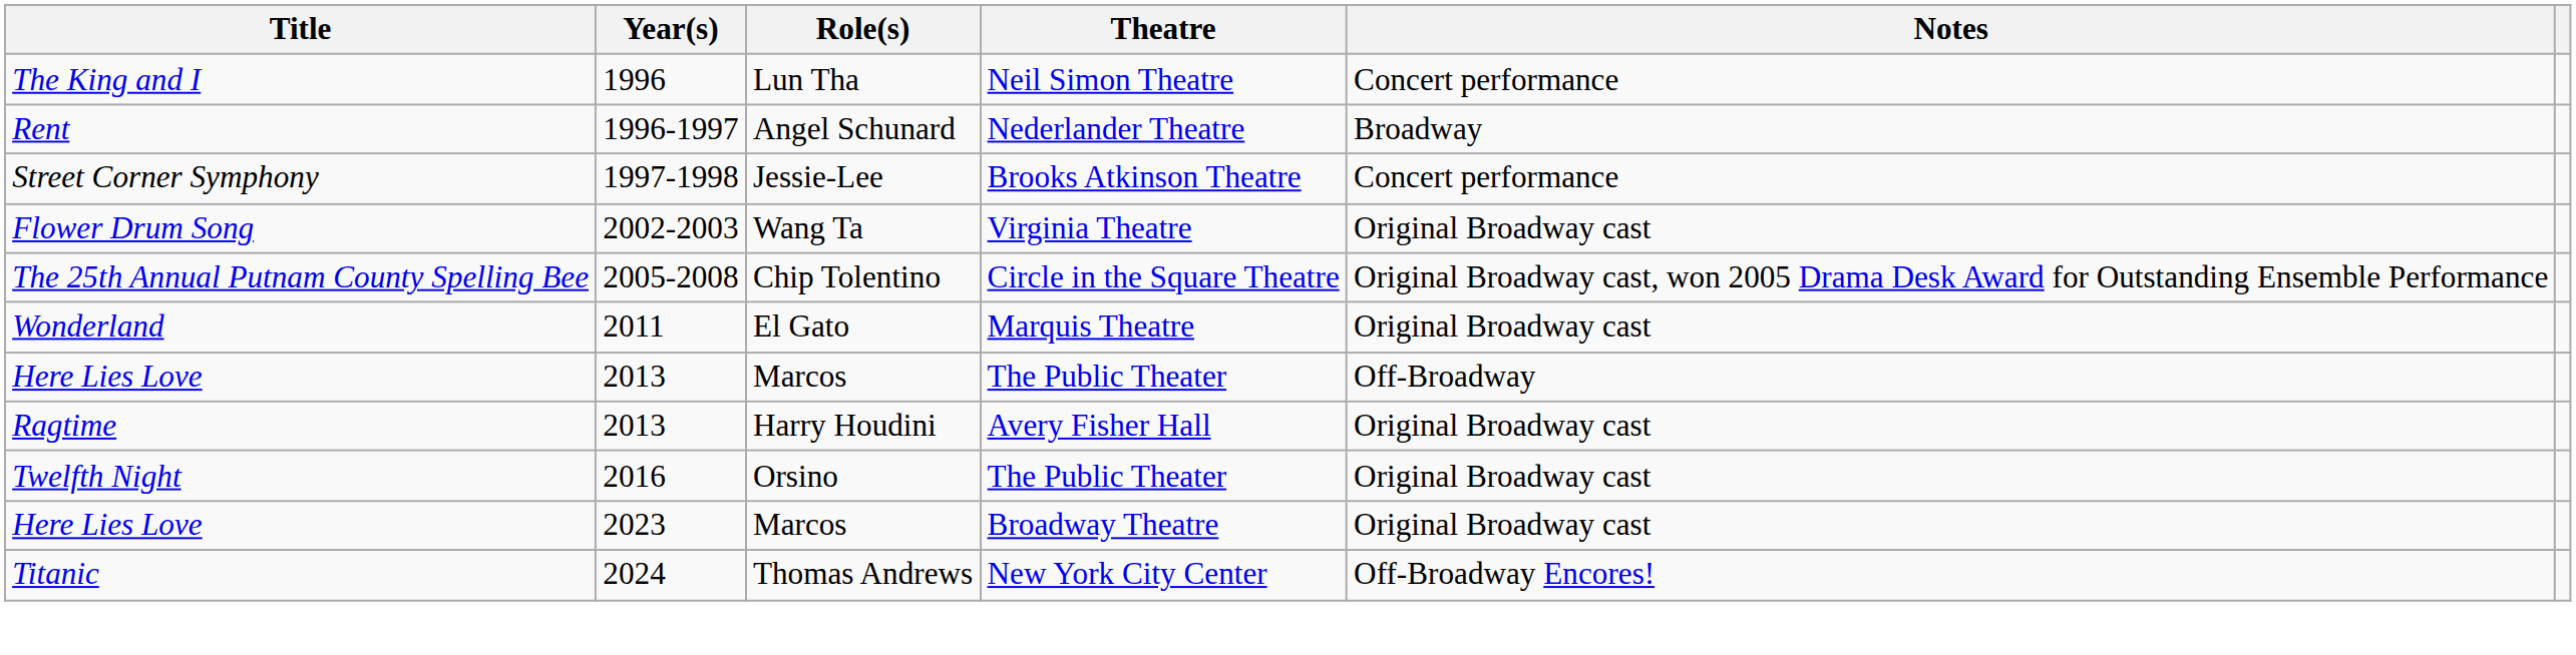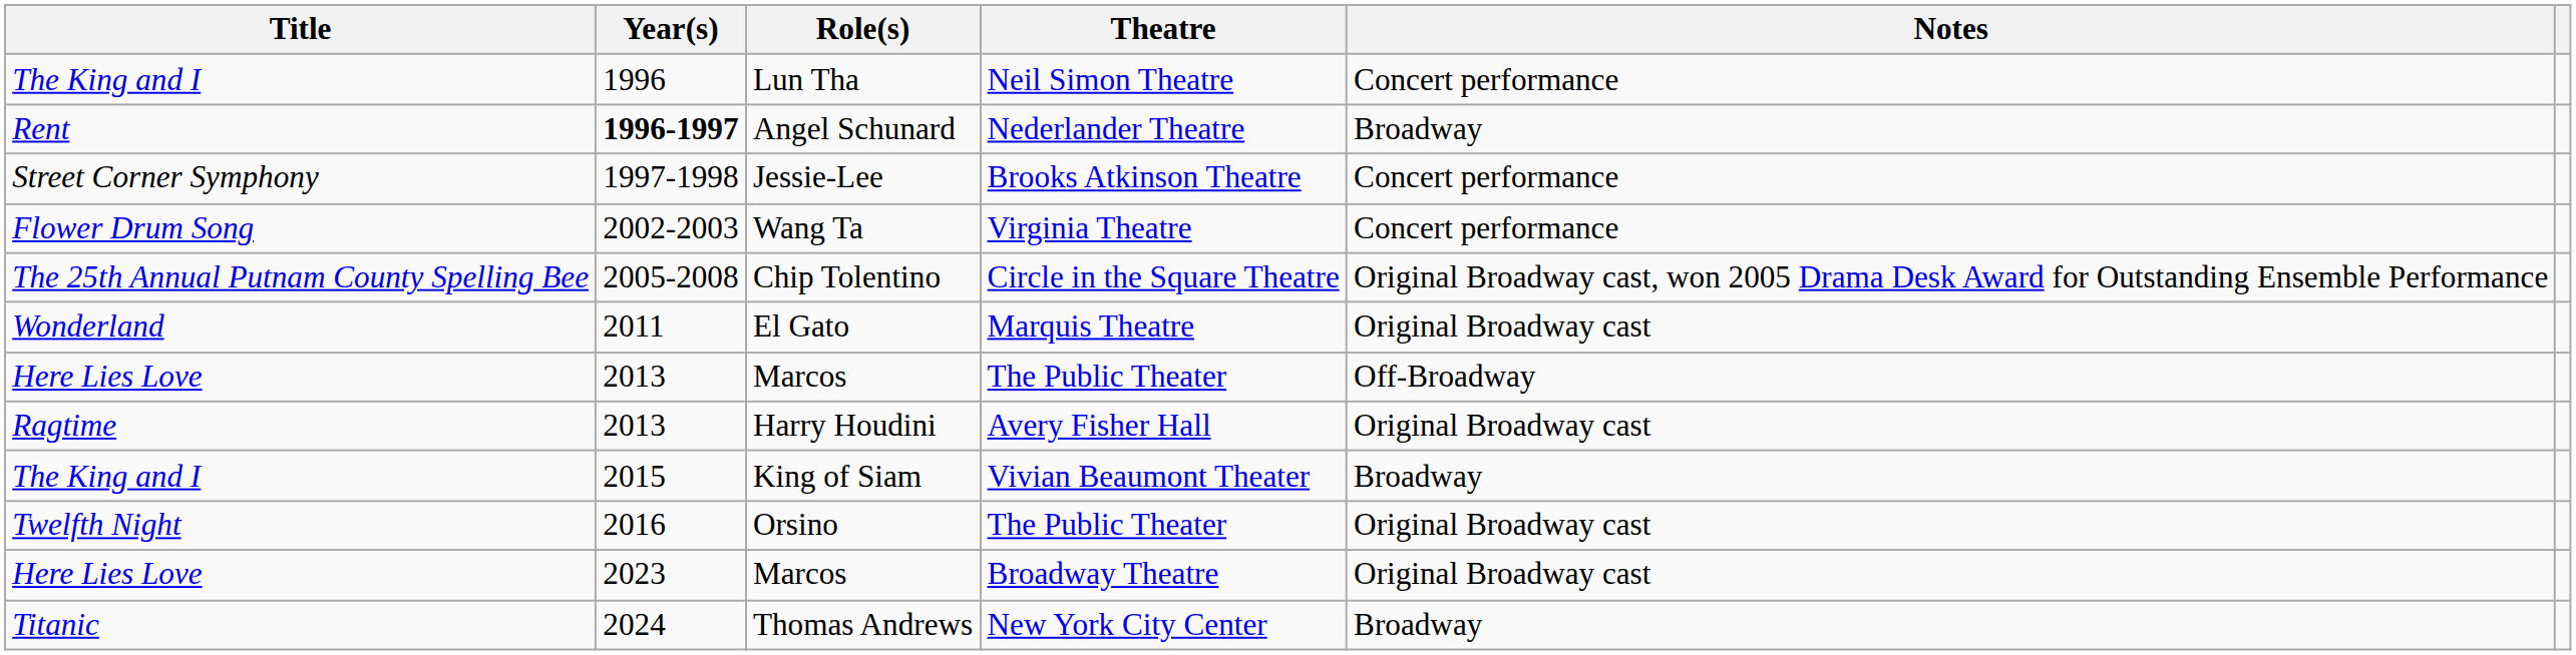 <table class="wikitable">
 <tr>
 <th>Title</th>
 <th>Year(s)</th>
 <th>Role(s)</th>
 <th>Theatre</th>
 <th>Notes</th>
 <th></th>
 </tr>
 <tr>
 <td><em><a href='#'>The King and I</a></em></td>
 <td>1996</td>
 <td>Lun Tha</td>
 <td><a href='#'>Neil Simon Theatre</a></td>
 <td>Concert performance</td>
 <td></td>
 </tr>
 <tr>
 <td><em><a href='#'>Rent</a></em></td>
-<td>1996-1997</td>
+<td><strong>1996-1997</strong></td>
 <td>Angel Schunard</td>
 <td><a href='#'>Nederlander Theatre</a></td>
 <td>Broadway</td>
 <td></td>
 </tr>
 <tr>
 <td><em>Street Corner Symphony</em></td>
 <td>1997-1998</td>
 <td>Jessie-Lee</td>
 <td><a href='#'>Brooks Atkinson Theatre</a></td>
 <td>Concert performance</td>
 <td></td>
 </tr>
 <tr>
 <td><em><a href='#'>Flower Drum Song</a></em></td>
 <td>2002-2003</td>
 <td>Wang Ta</td>
 <td><a href='#'>Virginia Theatre</a></td>
-<td>Original Broadway cast</td>
+<td>Concert performance</td>
 <td></td>
 </tr>
 <tr>
 <td><em><a href='#'>The 25th Annual Putnam County Spelling Bee</a></em></td>
 <td>2005-2008</td>
 <td>Chip Tolentino</td>
 <td><a href='#'>Circle in the Square Theatre</a></td>
 <td>Original Broadway cast, won 2005 <a href='#'>Drama Desk Award</a> for Outstanding Ensemble Performance</td>
 <td></td>
 </tr>
 <tr>
 <td><em><a href='#'>Wonderland</a></em></td>
 <td>2011</td>
 <td>El Gato</td>
 <td><a href='#'>Marquis Theatre</a></td>
 <td>Original Broadway cast</td>
 <td></td>
 </tr>
 <tr>
 <td><em><a href='#'>Here Lies Love</a></em></td>
 <td>2013</td>
 <td>Marcos</td>
 <td><a href='#'>The Public Theater</a></td>
 <td>Off-Broadway</td>
 <td></td>
 </tr>
 <tr>
 <td><em><a href='#'>Ragtime</a></em></td>
 <td>2013</td>
 <td>Harry Houdini</td>
 <td><a href='#'>Avery Fisher Hall</a></td>
 <td>Original Broadway cast</td>
 <td></td>
 </tr>
 <tr>
+<td><em><a href='#'>The King and I</a></em></td>
+<td>2015</td>
+<td>King of Siam</td>
+<td><a href='#'>Vivian Beaumont Theater</a></td>
+<td>Broadway</td>
+<td></td>
+</tr>
+<tr>
 <td><em><a href='#'>Twelfth Night</a></em></td>
 <td>2016</td>
 <td>Orsino</td>
 <td><a href='#'>The Public Theater</a></td>
 <td>Original Broadway cast</td>
 <td></td>
 </tr>
 <tr>
 <td><em><a href='#'>Here Lies Love</a></em></td>
 <td>2023</td>
 <td>Marcos</td>
 <td><a href='#'>Broadway Theatre</a></td>
 <td>Original Broadway cast</td>
 <td></td>
 </tr>
 <tr>
 <td><em><a href='#'>Titanic</a></em></td>
 <td>2024</td>
 <td>Thomas Andrews</td>
 <td><a href='#'>New York City Center</a></td>
-<td>Off-Broadway <a href='#'>Encores!</a></td>
+<td>Broadway</td>
 <td></td>
 </tr>
 </table>
